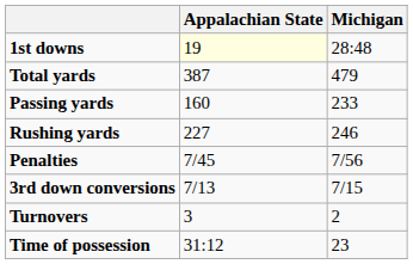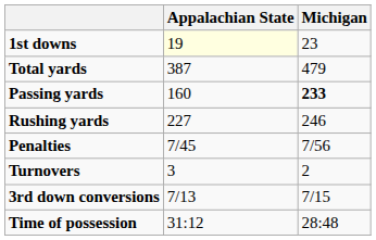 <table class="wikitable">
 <tr>
 <th></th>
 <th>Appalachian State</th>
 <th>Michigan</th>
 </tr>
 <tr>
 <td><strong>1st downs</strong></td>
 <td style="background: lightyellow;">19</td>
-<td>28:48</td>
+<td>23</td>
 </tr>
 <tr>
 <td><strong>Total yards</strong></td>
 <td>387</td>
 <td>479</td>
 </tr>
 <tr>
 <td><strong>Passing yards</strong></td>
 <td>160</td>
-<td>233</td>
+<td><strong>233</strong></td>
 </tr>
 <tr>
 <td><strong>Rushing yards</strong></td>
 <td>227</td>
 <td>246</td>
 </tr>
 <tr>
 <td><strong>Penalties</strong></td>
 <td>7/45</td>
 <td>7/56</td>
 </tr>
 <tr>
+<td><strong>Turnovers</strong></td>
+<td>3</td>
+<td>2</td>
+</tr>
+<tr>
 <td><strong>3rd down conversions</strong></td>
 <td>7/13</td>
 <td>7/15</td>
 </tr>
 <tr>
-<td><strong>Turnovers</strong></td>
-<td>3</td>
-<td>2</td>
-</tr>
-<tr>
 <td><strong>Time of possession</strong></td>
 <td>31:12</td>
-<td>23</td>
+<td>28:48</td>
 </tr>
 </table>
